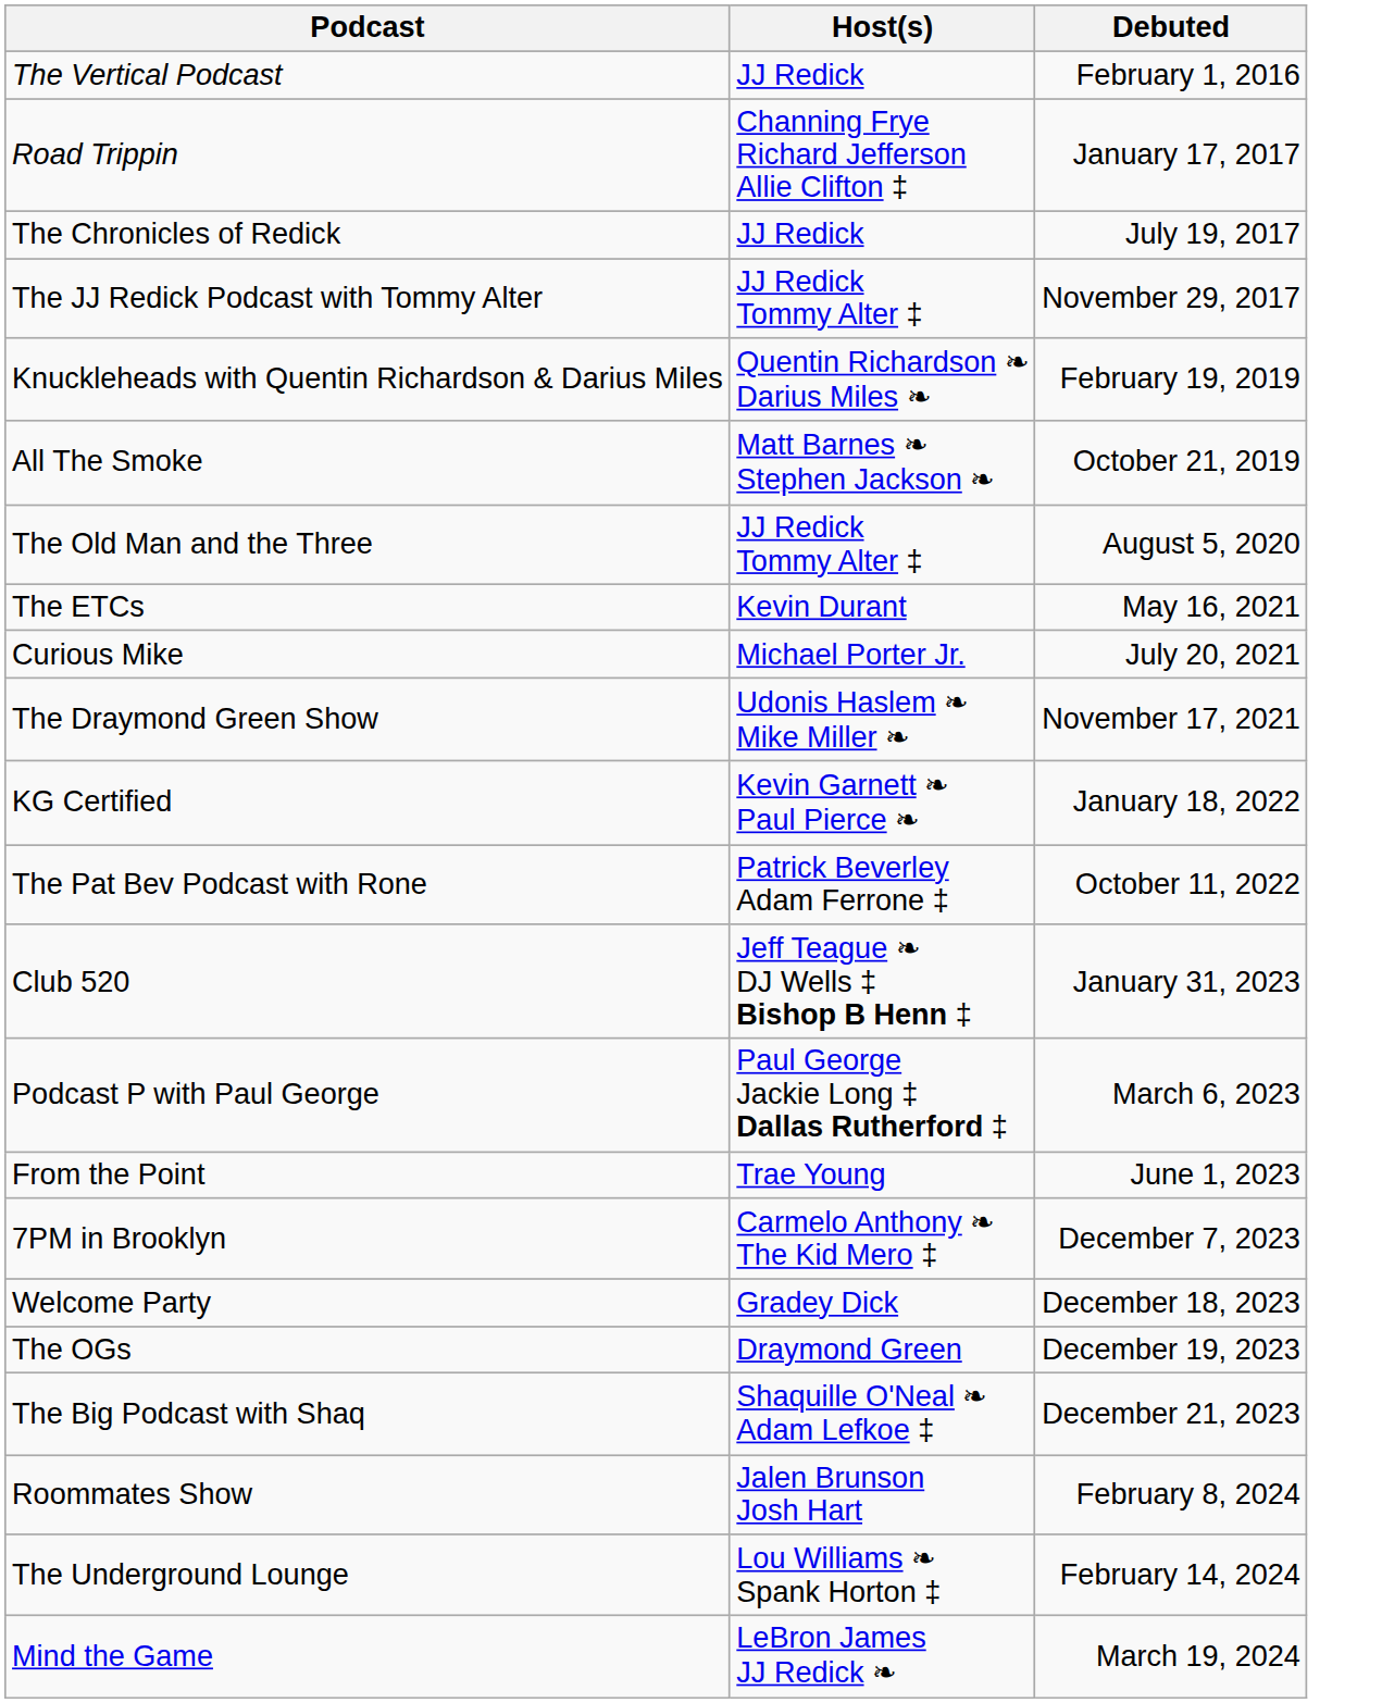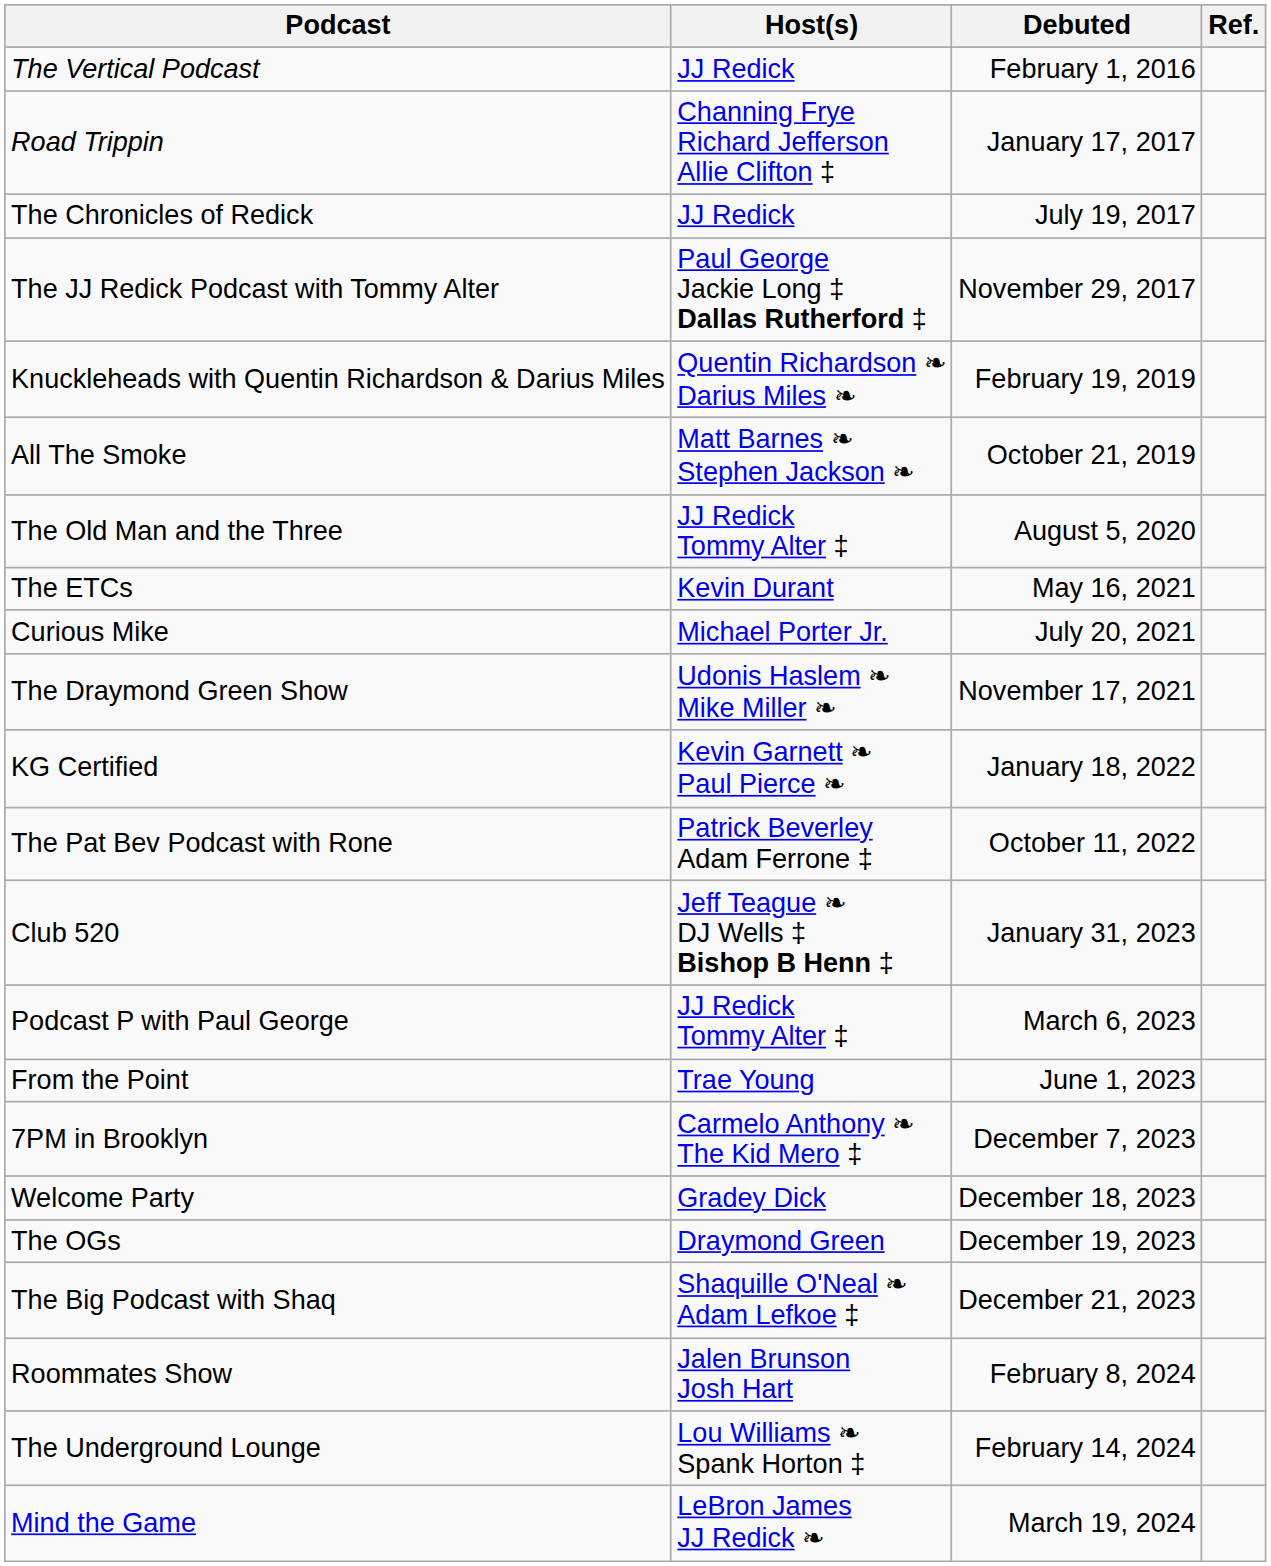 <table class="wikitable sortable"  border="1">
 <tr align="center">
 <th>Podcast</th>
 <th>Host(s)</th>
 <th>Debuted</th>
+<th>Ref.</th>
 </tr>
 <tr>
 <td><em>The Vertical Podcast</em></td>
 <td><a href='#'>JJ Redick</a></td>
 <td align="right">February 1, 2016</td>
+<td align="center"></td>
 </tr>
 <tr>
 <td><em>Road Trippin<strong></td>
 <td><a href='#'>Channing Frye</a><br><a href='#'>Richard Jefferson</a><br><a href='#'>Allie Clifton</a> </strong>‡<strong></td>
 <td align="right">January 17, 2017</td>
+<td align="center"></td>
 </tr>
 <tr>
 <td></em>The Chronicles of Redick<em></td>
 <td><a href='#'>JJ Redick</a></td>
 <td align="right">July 19, 2017</td>
+<td align="center"></td>
 </tr>
 <tr>
 <td></em>The JJ Redick Podcast with Tommy Alter<em></td>
-<td><a href='#'>JJ Redick</a><br><a href='#'>Tommy Alter</a> </strong>‡<strong></td>
+<td><a href='#'>Paul George</a><br>Jackie Long </strong>‡<strong><br>Dallas Rutherford </strong>‡<strong></td>
 <td align="right">November 29, 2017</td>
+<td align="center"></td>
 </tr>
 <tr>
 <td></em>Knuckleheads with Quentin Richardson & Darius Miles<em></td>
 <td><a href='#'>Quentin Richardson</a> ❧<br><a href='#'>Darius Miles</a> ❧</td>
 <td align="right">February 19, 2019</td>
+<td align="center"></td>
 </tr>
 <tr>
 <td></em>All The Smoke<em></td>
 <td><a href='#'>Matt Barnes</a> ❧<br><a href='#'>Stephen Jackson</a> ❧</td>
 <td align="right">October 21, 2019</td>
+<td align="center"></td>
 </tr>
 <tr>
 <td></em>The Old Man and the Three<em></td>
 <td><a href='#'>JJ Redick</a><br><a href='#'>Tommy Alter</a> </strong>‡<strong></td>
 <td align="right">August 5, 2020</td>
+<td align="center"></td>
 </tr>
 <tr>
 <td></em>The ETCs<em></td>
 <td><a href='#'>Kevin Durant</a></td>
 <td align="right">May 16, 2021</td>
+<td align="center"></td>
 </tr>
 <tr>
 <td></em>Curious Mike<em></td>
 <td><a href='#'>Michael Porter Jr.</a></td>
 <td align="right">July 20, 2021</td>
+<td align="center"></td>
 </tr>
 <tr>
 <td></em>The Draymond Green Show<em></td>
 <td><a href='#'>Udonis Haslem</a> ❧<br><a href='#'>Mike Miller</a> ❧</td>
 <td align="right">November 17, 2021</td>
+<td align="center"></td>
 </tr>
 <tr>
 <td></em>KG Certified<em></td>
 <td><a href='#'>Kevin Garnett</a> ❧<br><a href='#'>Paul Pierce</a> ❧</td>
 <td align="right">January 18, 2022</td>
+<td align="center"></td>
 </tr>
 <tr>
 <td></em>The Pat Bev Podcast with Rone<em></td>
 <td><a href='#'>Patrick Beverley</a><br> Adam Ferrone </strong>‡<strong></td>
 <td align="right">October 11, 2022</td>
+<td align="center"></td>
 </tr>
 <tr>
 <td></em>Club 520<em></td>
 <td><a href='#'>Jeff Teague</a> ❧<br>DJ Wells </strong>‡<strong><br> Bishop B Henn </strong>‡<strong></td>
 <td align="right">January 31, 2023</td>
+<td align="center"></td>
 </tr>
 <tr>
 <td></em>Podcast P with Paul George<em></td>
-<td><a href='#'>Paul George</a><br>Jackie Long </strong>‡<strong><br>Dallas Rutherford </strong>‡<strong></td>
+<td><a href='#'>JJ Redick</a><br><a href='#'>Tommy Alter</a> </strong>‡<strong></td>
 <td align="right">March 6, 2023</td>
+<td align="center"></td>
 </tr>
 <tr>
 <td></em>From the Point<em></td>
 <td><a href='#'>Trae Young</a></td>
 <td align="right">June 1, 2023</td>
+<td align="center"></td>
 </tr>
 <tr>
 <td></em>7PM in Brooklyn<em></td>
 <td><a href='#'>Carmelo Anthony</a> ❧<br><a href='#'>The Kid Mero</a> </strong>‡<strong></td>
 <td align="right">December 7, 2023</td>
+<td align="right"></td>
 </tr>
 <tr>
 <td></em>Welcome Party<em></td>
 <td><a href='#'>Gradey Dick</a></td>
 <td align="right">December 18, 2023</td>
+<td align="right"></td>
 </tr>
 <tr>
 <td></em>The OGs<em></td>
 <td><a href='#'>Draymond Green</a></td>
 <td align="right">December 19, 2023</td>
+<td align="center"></td>
 </tr>
 <tr>
 <td></em>The Big Podcast with Shaq<em></td>
 <td><a href='#'>Shaquille O'Neal</a> ❧<br> <a href='#'>Adam Lefkoe</a> </strong>‡<strong></td>
 <td align="right">December 21, 2023</td>
+<td align="center"></td>
 </tr>
 <tr>
 <td></em>Roommates Show<em></td>
 <td><a href='#'>Jalen Brunson</a><br><a href='#'>Josh Hart</a></td>
 <td align="right">February 8, 2024</td>
+<td align="center"></td>
 </tr>
 <tr>
 <td></em>The Underground Lounge<em></td>
 <td><a href='#'>Lou Williams</a> ❧<br>Spank Horton </strong>‡<strong></td>
 <td align="right">February 14, 2024</td>
+<td align="center"></td>
 </tr>
 <tr>
 <td></em><a href='#'>Mind the Game</a><em></td>
 <td><a href='#'>LeBron James</a><br><a href='#'>JJ Redick</a> ❧</td>
 <td align="right">March 19, 2024</td>
+<td align="center"></td>
 </tr>
 </table>
